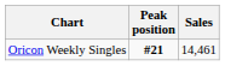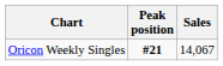 <table class="wikitable">
 <tr>
 <th align="left">Chart</th>
 <th align="center">Peak<br>position</th>
 <th align="center">Sales</th>
 </tr>
 <tr>
 <td align="left"><a href='#'>Oricon</a> Weekly Singles</td>
 <td align="center"><strong>#21</strong></td>
-<td align="">14,461</td>
+<td align="">14,067</td>
 </tr>
 </table>
